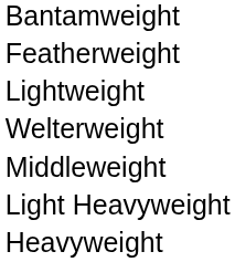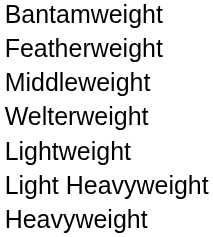 <table>
 <tr>
 <td>Bantamweight<br> </td>
 <td></td>
 <td></td>
 <td></td>
 </tr>
 <tr>
 <td>Featherweight<br> </td>
 <td></td>
 <td></td>
 <td></td>
 </tr>
 <tr>
-<td>Lightweight<br> </td>
+<td>Middleweight<br></td>
 <td></td>
 <td></td>
 <td></td>
 </tr>
 <tr>
 <td>Welterweight<br></td>
 <td></td>
 <td></td>
 <td></td>
 </tr>
 <tr>
-<td>Middleweight<br></td>
+<td>Lightweight<br> </td>
 <td></td>
 <td></td>
 <td></td>
 </tr>
 <tr>
 <td>Light Heavyweight<br> </td>
 <td></td>
 <td></td>
 <td></td>
 </tr>
 <tr>
 <td>Heavyweight<br> </td>
 <td></td>
 <td></td>
 <td></td>
 </tr>
 </table>
